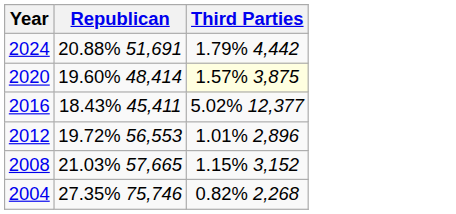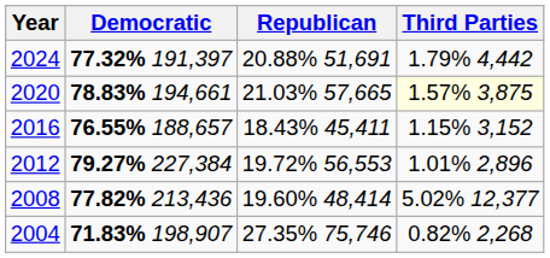 <table class="wikitable" border=""2"">
 <tr style="background:lightgrey;">
 <th>Year</th>
+<th><a href='#'>Democratic</a></th>
 <th><a href='#'>Republican</a></th>
 <th><a href='#'>Third Parties</a></th>
 </tr>
 <tr>
 <td align="center" ><a href='#'>2024</a></td>
+<td align="center" ><strong>77.32%</strong> <em>191,397</em></td>
 <td align="center" >20.88% <em>51,691</em></td>
 <td align="center" >1.79% <em>4,442</em></td>
 </tr>
 <tr>
 <td align="center" ><a href='#'>2020</a></td>
-<td align="center" >19.60% <em>48,414</em></td>
+<td align="center" ><strong>78.83%</strong> <em>194,661</em></td>
+<td align="center" >21.03% <em>57,665</em></td>
 <td align="center"  style="background: lightyellow;">1.57% <em>3,875</em></td>
 </tr>
 <tr>
 <td align="center" ><a href='#'>2016</a></td>
+<td align="center" ><strong>76.55%</strong> <em>188,657</em></td>
 <td align="center" >18.43% <em>45,411</em></td>
-<td align="center" >5.02% <em>12,377</em></td>
+<td align="center" >1.15% <em>3,152</em></td>
 </tr>
 <tr>
 <td align="center" ><a href='#'>2012</a></td>
+<td align="center" ><strong>79.27%</strong> <em>227,384</em></td>
 <td align="center" >19.72% <em>56,553</em></td>
 <td align="center" >1.01% <em>2,896</em></td>
 </tr>
 <tr>
 <td align="center" ><a href='#'>2008</a></td>
-<td align="center" >21.03% <em>57,665</em></td>
-<td align="center" >1.15% <em>3,152</em></td>
+<td align="center" ><strong>77.82%</strong> <em>213,436</em></td>
+<td align="center" >19.60% <em>48,414</em></td>
+<td align="center" >5.02% <em>12,377</em></td>
 </tr>
 <tr>
 <td align="center" ><a href='#'>2004</a></td>
+<td align="center" ><strong>71.83%</strong> <em>198,907</em></td>
 <td align="center" >27.35% <em>75,746</em></td>
 <td align="center" >0.82% <em>2,268</em></td>
 </tr>
 </table>
